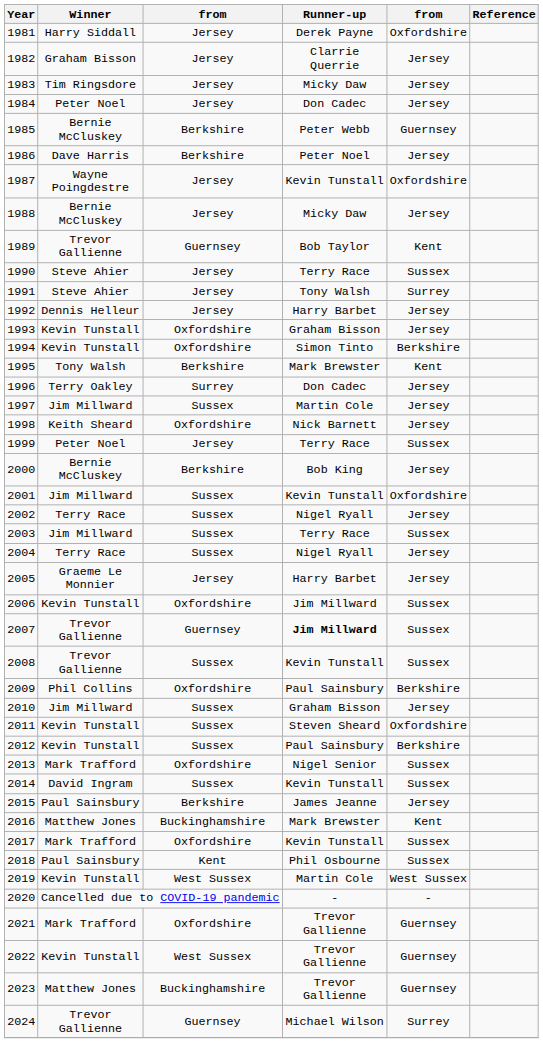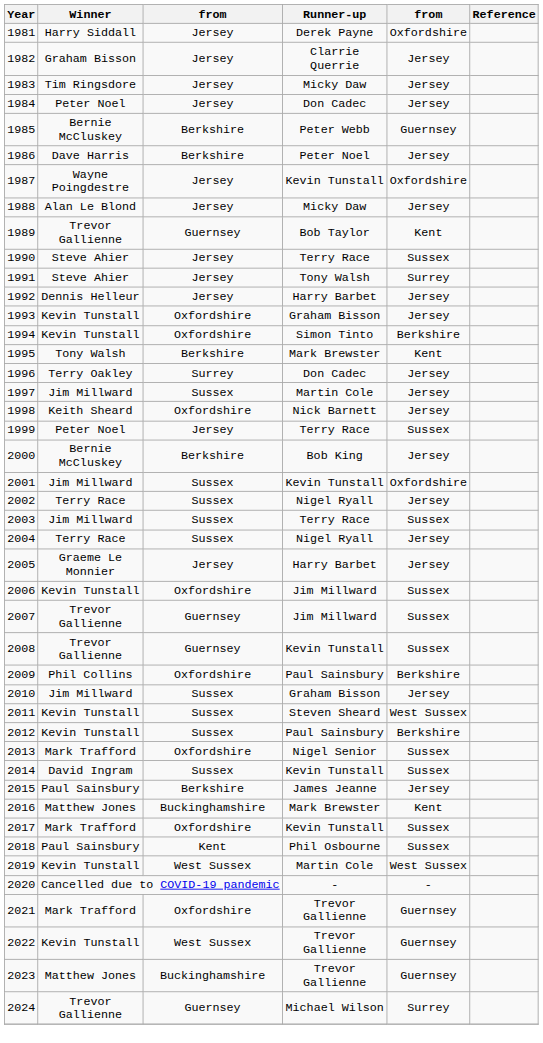 <table class="wikitable sortable" style="text-align:center;">
 <tr>
 <th>Year</th>
 <th width=110pt>Winner</th>
 <th>from</th>
 <th width=110pt>Runner-up</th>
 <th>from</th>
 <th>Reference</th>
 </tr>
 <tr>
 <td>1981</td>
 <td>Harry Siddall</td>
 <td>Jersey</td>
 <td>Derek Payne</td>
 <td>Oxfordshire</td>
 <td></td>
 </tr>
 <tr>
 <td>1982</td>
 <td>Graham Bisson</td>
 <td>Jersey</td>
 <td>Clarrie Querrie</td>
 <td>Jersey</td>
 <td></td>
 </tr>
 <tr>
 <td>1983</td>
 <td>Tim Ringsdore</td>
 <td>Jersey</td>
 <td>Micky Daw</td>
 <td>Jersey</td>
 <td></td>
 </tr>
 <tr>
 <td>1984</td>
 <td>Peter Noel</td>
 <td>Jersey</td>
 <td>Don Cadec</td>
 <td>Jersey</td>
 <td></td>
 </tr>
 <tr>
 <td>1985</td>
 <td>Bernie McCluskey</td>
 <td>Berkshire</td>
 <td>Peter Webb</td>
 <td>Guernsey</td>
 <td></td>
 </tr>
 <tr>
 <td>1986</td>
 <td>Dave Harris</td>
 <td>Berkshire</td>
 <td>Peter Noel</td>
 <td>Jersey</td>
 <td></td>
 </tr>
 <tr>
 <td>1987</td>
 <td>Wayne Poingdestre</td>
 <td>Jersey</td>
 <td>Kevin Tunstall</td>
 <td>Oxfordshire</td>
 <td></td>
 </tr>
 <tr>
 <td>1988</td>
-<td>Bernie McCluskey</td>
+<td>Alan Le Blond</td>
 <td>Jersey</td>
 <td>Micky Daw</td>
 <td>Jersey</td>
 <td></td>
 </tr>
 <tr>
 <td>1989</td>
 <td>Trevor Gallienne</td>
 <td>Guernsey</td>
 <td>Bob Taylor</td>
 <td>Kent</td>
 <td></td>
 </tr>
 <tr>
 <td>1990</td>
 <td>Steve Ahier</td>
 <td>Jersey</td>
 <td>Terry Race</td>
 <td>Sussex</td>
 <td></td>
 </tr>
 <tr>
 <td>1991</td>
 <td>Steve Ahier</td>
 <td>Jersey</td>
 <td>Tony Walsh</td>
 <td>Surrey</td>
 <td></td>
 </tr>
 <tr>
 <td>1992</td>
 <td>Dennis Helleur</td>
 <td>Jersey</td>
 <td>Harry Barbet</td>
 <td>Jersey</td>
 <td></td>
 </tr>
 <tr>
 <td>1993</td>
 <td>Kevin Tunstall</td>
 <td>Oxfordshire</td>
 <td>Graham Bisson</td>
 <td>Jersey</td>
 <td></td>
 </tr>
 <tr>
 <td>1994</td>
 <td>Kevin Tunstall</td>
 <td>Oxfordshire</td>
 <td>Simon Tinto</td>
 <td>Berkshire</td>
 <td></td>
 </tr>
 <tr>
 <td>1995</td>
 <td>Tony Walsh</td>
 <td>Berkshire</td>
 <td>Mark Brewster</td>
 <td>Kent</td>
 <td></td>
 </tr>
 <tr>
 <td>1996</td>
 <td>Terry Oakley</td>
 <td>Surrey</td>
 <td>Don Cadec</td>
 <td>Jersey</td>
 <td></td>
 </tr>
 <tr>
 <td>1997</td>
 <td>Jim Millward</td>
 <td>Sussex</td>
 <td>Martin Cole</td>
 <td>Jersey</td>
 <td></td>
 </tr>
 <tr>
 <td>1998</td>
 <td>Keith Sheard</td>
 <td>Oxfordshire</td>
 <td>Nick Barnett</td>
 <td>Jersey</td>
 <td></td>
 </tr>
 <tr>
 <td>1999</td>
 <td>Peter Noel</td>
 <td>Jersey</td>
 <td>Terry Race</td>
 <td>Sussex</td>
 <td></td>
 </tr>
 <tr>
 <td>2000</td>
 <td>Bernie McCluskey</td>
 <td>Berkshire</td>
 <td>Bob King</td>
 <td>Jersey</td>
 <td></td>
 </tr>
 <tr>
 <td>2001</td>
 <td>Jim Millward</td>
 <td>Sussex</td>
 <td>Kevin Tunstall</td>
 <td>Oxfordshire</td>
 <td></td>
 </tr>
 <tr>
 <td>2002</td>
 <td>Terry Race</td>
 <td>Sussex</td>
 <td>Nigel Ryall</td>
 <td>Jersey</td>
 <td></td>
 </tr>
 <tr>
 <td>2003</td>
 <td>Jim Millward</td>
 <td>Sussex</td>
 <td>Terry Race</td>
 <td>Sussex</td>
 <td></td>
 </tr>
 <tr>
 <td>2004</td>
 <td>Terry Race</td>
 <td>Sussex</td>
 <td>Nigel Ryall</td>
 <td>Jersey</td>
 <td></td>
 </tr>
 <tr>
 <td>2005</td>
 <td>Graeme Le Monnier</td>
 <td>Jersey</td>
 <td>Harry Barbet</td>
 <td>Jersey</td>
 <td></td>
 </tr>
 <tr>
 <td>2006</td>
 <td>Kevin Tunstall</td>
 <td>Oxfordshire</td>
 <td>Jim Millward</td>
 <td>Sussex</td>
 <td></td>
 </tr>
 <tr>
 <td>2007</td>
 <td>Trevor Gallienne</td>
 <td>Guernsey</td>
-<td><strong>Jim Millward</strong></td>
+<td>Jim Millward</td>
 <td>Sussex</td>
 <td></td>
 </tr>
 <tr>
 <td>2008</td>
 <td>Trevor Gallienne</td>
-<td>Sussex</td>
+<td>Guernsey</td>
 <td>Kevin Tunstall</td>
 <td>Sussex</td>
 <td></td>
 </tr>
 <tr>
 <td>2009</td>
 <td>Phil Collins</td>
 <td>Oxfordshire</td>
 <td>Paul Sainsbury</td>
 <td>Berkshire</td>
 <td></td>
 </tr>
 <tr>
 <td>2010</td>
 <td>Jim Millward</td>
 <td>Sussex</td>
 <td>Graham Bisson</td>
 <td>Jersey</td>
 <td></td>
 </tr>
 <tr>
 <td>2011</td>
 <td>Kevin Tunstall</td>
 <td>Sussex</td>
 <td>Steven Sheard</td>
-<td>Oxfordshire</td>
+<td>West Sussex</td>
 <td></td>
 </tr>
 <tr>
 <td>2012</td>
 <td>Kevin Tunstall</td>
 <td>Sussex</td>
 <td>Paul Sainsbury</td>
 <td>Berkshire</td>
 <td></td>
 </tr>
 <tr>
 <td>2013</td>
 <td>Mark Trafford</td>
 <td>Oxfordshire</td>
 <td>Nigel Senior</td>
 <td>Sussex</td>
 <td></td>
 </tr>
 <tr>
 <td>2014</td>
 <td>David Ingram</td>
 <td>Sussex</td>
 <td>Kevin Tunstall</td>
 <td>Sussex</td>
 <td></td>
 </tr>
 <tr>
 <td>2015</td>
 <td>Paul Sainsbury</td>
 <td>Berkshire</td>
 <td>James Jeanne</td>
 <td>Jersey</td>
 <td></td>
 </tr>
 <tr>
 <td>2016</td>
 <td>Matthew Jones</td>
 <td>Buckinghamshire</td>
 <td>Mark Brewster</td>
 <td>Kent</td>
 <td></td>
 </tr>
 <tr>
 <td>2017</td>
 <td>Mark Trafford</td>
 <td>Oxfordshire</td>
 <td>Kevin Tunstall</td>
 <td>Sussex</td>
 <td></td>
 </tr>
 <tr>
 <td>2018</td>
 <td>Paul Sainsbury</td>
 <td>Kent</td>
 <td>Phil Osbourne</td>
 <td>Sussex</td>
 <td></td>
 </tr>
 <tr>
 <td>2019</td>
 <td>Kevin Tunstall</td>
 <td>West Sussex </td>
 <td>Martin Cole</td>
 <td>West Sussex</td>
 <td></td>
 </tr>
 <tr>
 <td>2020</td>
 <td colspan="2">Cancelled due to <a href='#'>COVID-19 pandemic</a></td>
 <td>-</td>
 <td>-</td>
 <td></td>
 </tr>
 <tr>
 <td>2021</td>
 <td>Mark Trafford</td>
 <td>Oxfordshire </td>
 <td>Trevor Gallienne</td>
 <td>Guernsey</td>
 <td></td>
 </tr>
 <tr>
 <td>2022</td>
 <td>Kevin Tunstall</td>
 <td>West Sussex</td>
 <td>Trevor Gallienne</td>
 <td>Guernsey</td>
 <td></td>
 </tr>
 <tr>
 <td>2023</td>
 <td>Matthew Jones</td>
 <td>Buckinghamshire</td>
 <td>Trevor Gallienne</td>
 <td>Guernsey</td>
 <td></td>
 </tr>
 <tr>
 <td>2024</td>
 <td>Trevor Gallienne</td>
 <td>Guernsey</td>
 <td>Michael Wilson</td>
 <td>Surrey</td>
 <td></td>
 </tr>
 <tr>
 </tr>
 </table>
